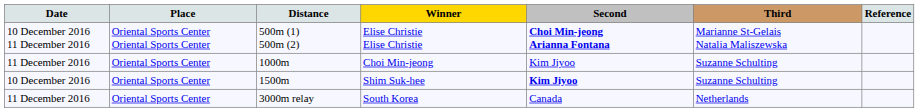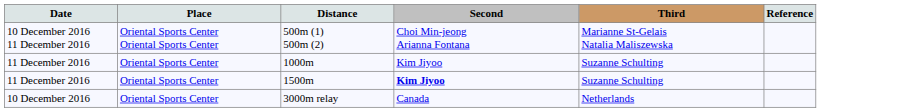 <table bgcolor="#f7f8ff" cellpadding="3" cellspacing="0" border="1" style="font-size: 95%; border: gray solid 1px; border-collapse: collapse;">
 <tr bgcolor="#CCCCCC" (1>
 <td align="center" bgcolor="#DCE5E5" width="150"><strong>Date</strong></td>
 <td align="center" bgcolor="#DCE5E5" width="220"><strong>Place</strong></td>
 <td align="center" bgcolor="#DCE5E5" width="150"><strong>Distance</strong></td>
-<td align="center" bgcolor="gold" width="250"><strong>Winner</strong></td>
 <td align="center" bgcolor="silver" width="250"><strong>Second</strong></td>
 <td align="center" bgcolor="CC9966" width="250"><strong>Third</strong></td>
 <td align="center" bgcolor="#DCE5E5" width="30"><strong>Reference</strong></td>
 </tr>
 <tr align="left">
 <td>10 December 2016<br>11 December 2016</td>
 <td><a href='#'>Oriental Sports Center</a><br><a href='#'>Oriental Sports Center</a></td>
 <td>500m (1)<br>500m (2)</td>
-<td> <a href='#'>Elise Christie</a><br> <a href='#'>Elise Christie</a></td>
-<td><strong> <a href='#'>Choi Min-jeong</a><br> <a href='#'>Arianna Fontana</a></strong></td>
+<td> <a href='#'>Choi Min-jeong</a><br> <a href='#'>Arianna Fontana</a></td>
 <td> <a href='#'>Marianne St-Gelais</a><br> <a href='#'>Natalia Maliszewska</a></td>
 <td></td>
 </tr>
 <tr align="left">
 <td>11 December 2016</td>
 <td><a href='#'>Oriental Sports Center</a></td>
 <td>1000m</td>
-<td> <a href='#'>Choi Min-jeong</a></td>
 <td> <a href='#'>Kim Jiyoo</a></td>
+<td> <a href='#'>Suzanne Schulting</a></td>
+<td></td>
+</tr>
+<tr align="left">
+<td>11 December 2016</td>
+<td><a href='#'>Oriental Sports Center</a></td>
+<td>1500m</td>
+<td><strong> <a href='#'>Kim Jiyoo</a></strong></td>
 <td> <a href='#'>Suzanne Schulting</a></td>
 <td></td>
 </tr>
 <tr align="left">
 <td>10 December 2016</td>
 <td><a href='#'>Oriental Sports Center</a></td>
-<td>1500m</td>
-<td> <a href='#'>Shim Suk-hee</a></td>
-<td><strong> <a href='#'>Kim Jiyoo</a></strong></td>
-<td> <a href='#'>Suzanne Schulting</a></td>
-<td></td>
-</tr>
-<tr align="left">
-<td>11 December 2016</td>
-<td><a href='#'>Oriental Sports Center</a></td>
 <td>3000m relay</td>
-<td> <a href='#'>South Korea</a></td>
 <td> <a href='#'>Canada</a></td>
 <td> <a href='#'>Netherlands</a></td>
 <td></td>
 </tr>
 </table>
